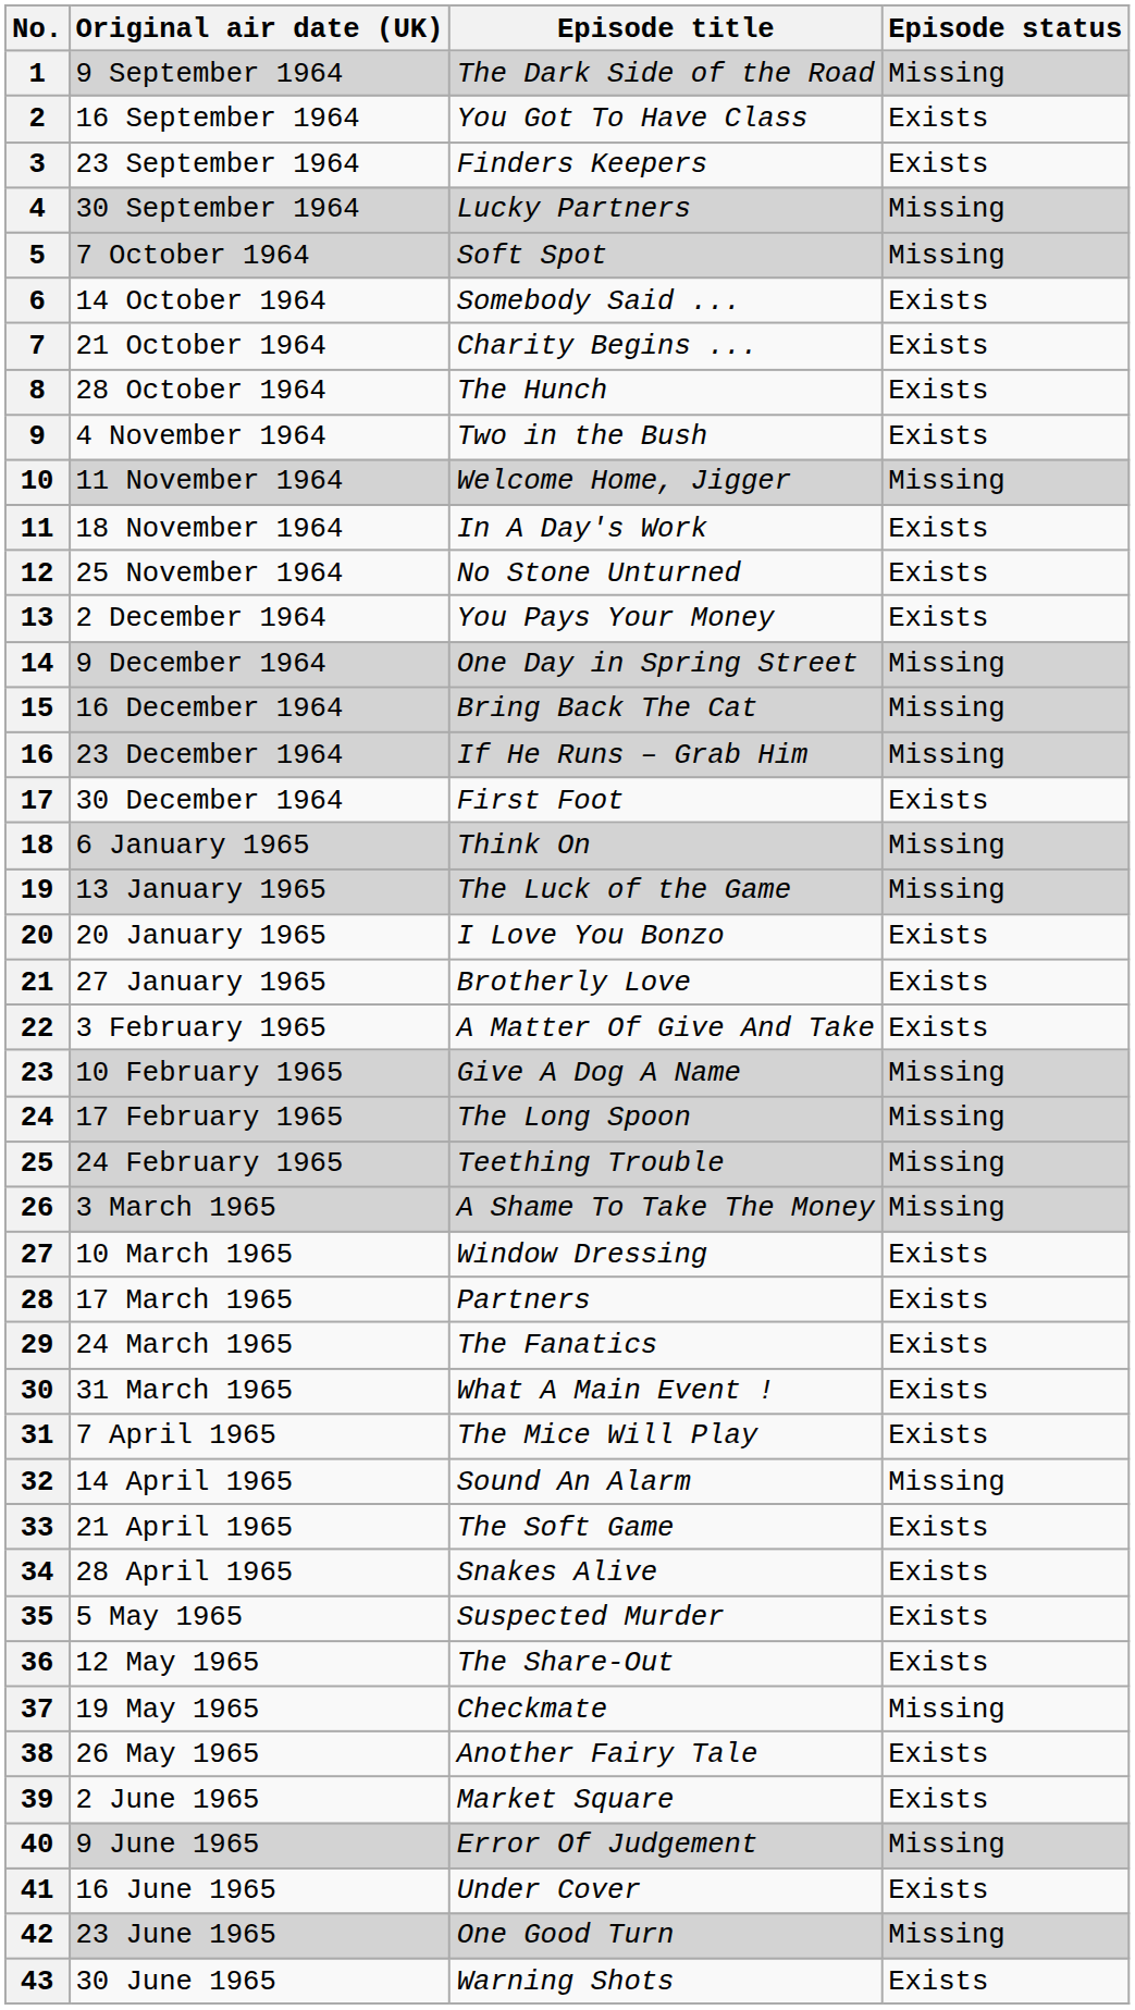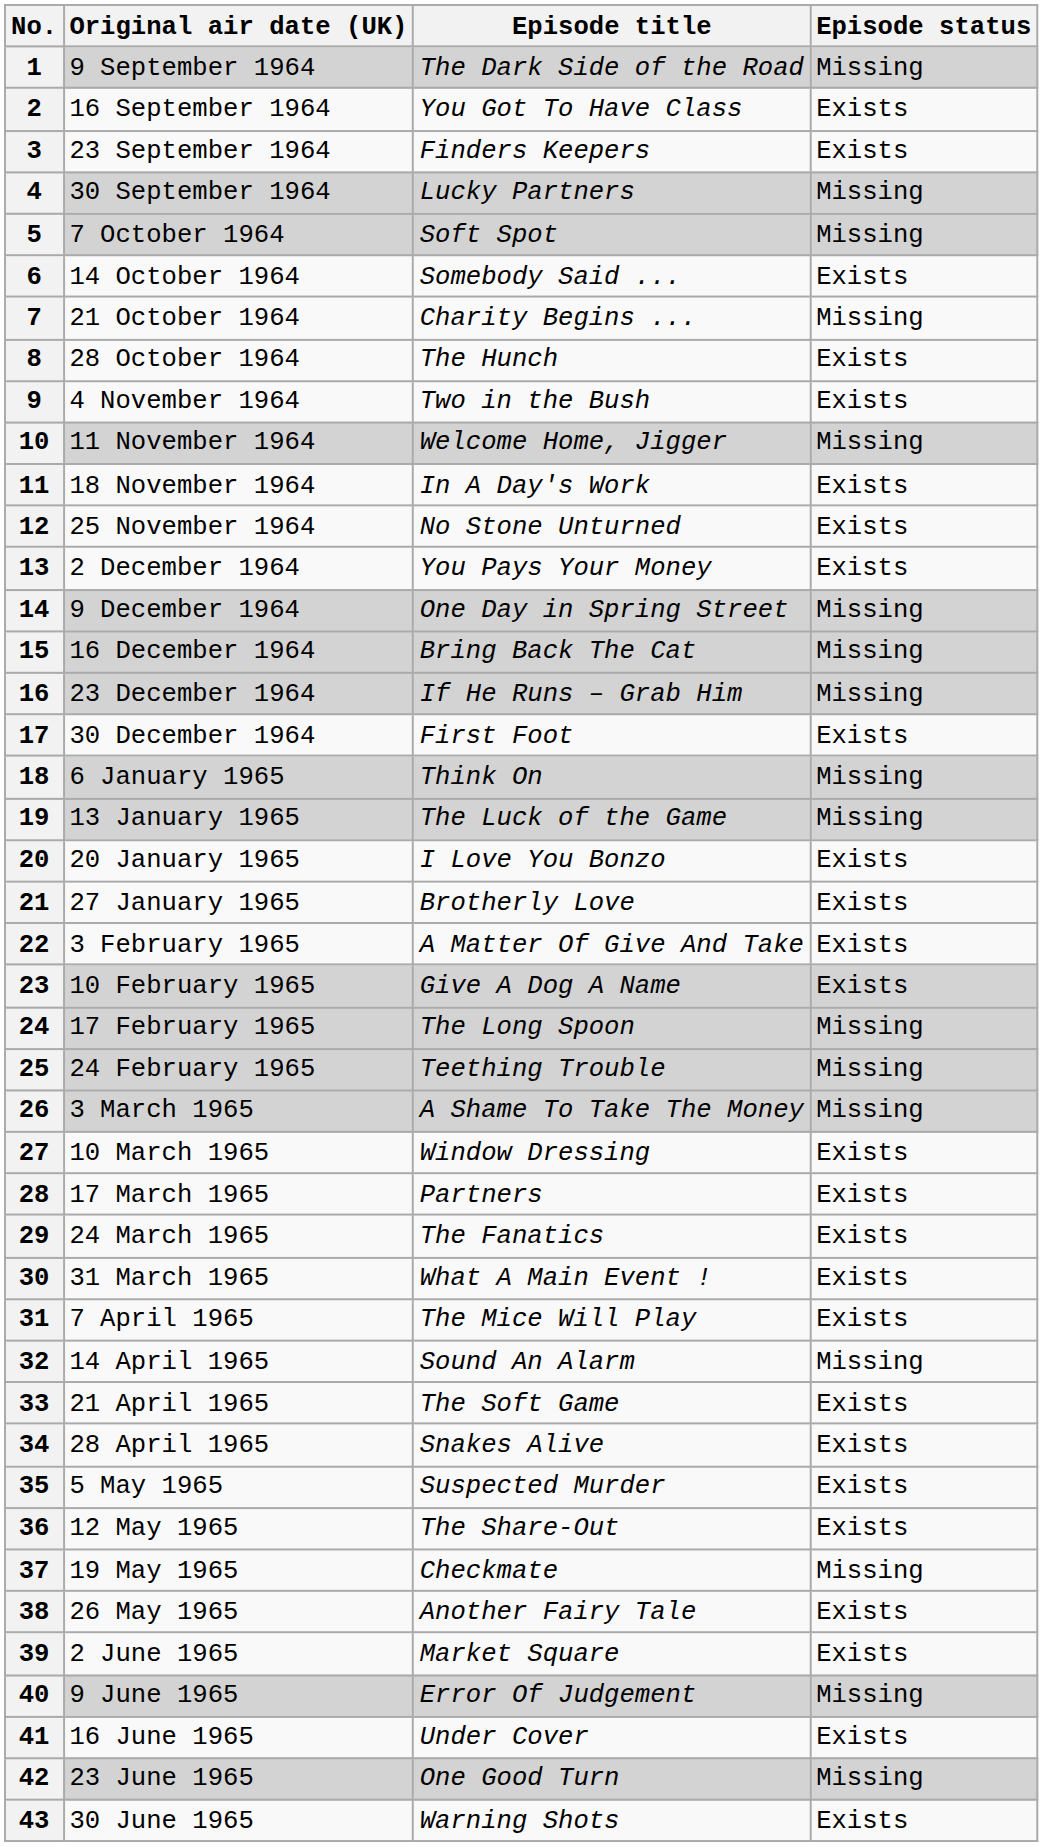 <table class="wikitable">
 <tr>
 <th>No.</th>
 <th>Original air date (UK)</th>
 <th>Episode title</th>
 <th>Episode status</th>
 </tr>
 <tr style="background:lightgrey;">
 <th style="text-align:center;">1</th>
 <td>9 September 1964</td>
 <td><em>The Dark Side of the Road</em></td>
 <td>Missing</td>
 </tr>
 <tr>
 <th style="text-align:center;">2</th>
 <td>16 September 1964</td>
 <td><em>You Got To Have Class</em></td>
 <td>Exists</td>
 </tr>
 <tr>
 <th style="text-align:center;">3</th>
 <td>23 September 1964</td>
 <td><em>Finders Keepers</em></td>
 <td>Exists</td>
 </tr>
 <tr style="background:lightgrey;">
 <th style="text-align:center;">4</th>
 <td>30 September 1964</td>
 <td><em>Lucky Partners</em></td>
 <td>Missing</td>
 </tr>
 <tr style="background:lightgrey;">
 <th style="text-align:center;">5</th>
 <td>7 October 1964</td>
 <td><em>Soft Spot</em></td>
 <td>Missing</td>
 </tr>
 <tr>
 <th style="text-align:center;">6</th>
 <td>14 October 1964</td>
 <td><em>Somebody Said ...</em></td>
 <td>Exists</td>
 </tr>
 <tr>
 <th style="text-align:center;">7</th>
 <td>21 October 1964</td>
 <td><em>Charity Begins ...</em></td>
-<td>Exists</td>
+<td>Missing</td>
 </tr>
 <tr>
 <th style="text-align:center;">8</th>
 <td>28 October 1964</td>
 <td><em>The Hunch</em></td>
 <td>Exists</td>
 </tr>
 <tr>
 <th style="text-align:center;">9</th>
 <td>4 November 1964</td>
 <td><em>Two in the Bush</em></td>
 <td>Exists</td>
 </tr>
 <tr style="background:lightgrey;">
 <th style="text-align:center;">10</th>
 <td>11 November 1964</td>
 <td><em>Welcome Home, Jigger</em></td>
 <td>Missing</td>
 </tr>
 <tr>
 <th style="text-align:center;">11</th>
 <td>18 November 1964</td>
 <td><em>In A Day's Work</em></td>
 <td>Exists</td>
 </tr>
 <tr>
 <th style="text-align:center;">12</th>
 <td>25 November 1964</td>
 <td><em>No Stone Unturned</em></td>
 <td>Exists</td>
 </tr>
 <tr>
 <th style="text-align:center;">13</th>
 <td>2 December 1964</td>
 <td><em>You Pays Your Money</em></td>
 <td>Exists</td>
 </tr>
 <tr style="background:lightgrey;">
 <th style="text-align:center;">14</th>
 <td>9 December 1964</td>
 <td><em>One Day in Spring Street</em></td>
 <td>Missing</td>
 </tr>
 <tr style="background:lightgrey;">
 <th style="text-align:center;">15</th>
 <td>16 December 1964</td>
 <td><em>Bring Back The Cat</em></td>
 <td>Missing</td>
 </tr>
 <tr style="background:lightgrey;">
 <th style="text-align:center;">16</th>
 <td>23 December 1964</td>
 <td><em>If He Runs – Grab Him</em></td>
 <td>Missing</td>
 </tr>
 <tr>
 <th style="text-align:center;">17</th>
 <td>30 December 1964</td>
 <td><em>First Foot</em></td>
 <td>Exists</td>
 </tr>
 <tr style="background:lightgrey;">
 <th style="text-align:center;">18</th>
 <td>6 January 1965</td>
 <td><em>Think On</em></td>
 <td>Missing</td>
 </tr>
 <tr style="background:lightgrey;">
 <th style="text-align:center;">19</th>
 <td>13 January 1965</td>
 <td><em>The Luck of the Game</em></td>
 <td>Missing</td>
 </tr>
 <tr>
 <th style="text-align:center;">20</th>
 <td>20 January 1965</td>
 <td><em>I Love You Bonzo</em></td>
 <td>Exists</td>
 </tr>
 <tr>
 <th style="text-align:center;">21</th>
 <td>27 January 1965</td>
 <td><em>Brotherly Love</em></td>
 <td>Exists</td>
 </tr>
 <tr>
 <th style="text-align:center;">22</th>
 <td>3 February 1965</td>
 <td><em>A Matter Of Give And Take</em></td>
 <td>Exists</td>
 </tr>
 <tr style="background:lightgrey;">
 <th style="text-align:center;">23</th>
 <td>10 February 1965</td>
 <td><em>Give A Dog A Name</em></td>
-<td>Missing</td>
+<td>Exists</td>
 </tr>
 <tr style="background:lightgrey;">
 <th style="text-align:center;">24</th>
 <td>17 February 1965</td>
 <td><em>The Long Spoon</em></td>
 <td>Missing</td>
 </tr>
 <tr style="background:lightgrey;">
 <th style="text-align:center;">25</th>
 <td>24 February 1965</td>
 <td><em>Teething Trouble</em></td>
 <td>Missing</td>
 </tr>
 <tr style="background:lightgrey;">
 <th style="text-align:center;">26</th>
 <td>3 March 1965</td>
 <td><em>A Shame To Take The Money</em></td>
 <td>Missing</td>
 </tr>
 <tr>
 <th style="text-align:center;">27</th>
 <td>10 March 1965</td>
 <td><em>Window Dressing</em></td>
 <td>Exists</td>
 </tr>
 <tr>
 <th style="text-align:center;">28</th>
 <td>17 March 1965</td>
 <td><em>Partners</em></td>
 <td>Exists</td>
 </tr>
 <tr>
 <th style="text-align:center;">29</th>
 <td>24 March 1965</td>
 <td><em>The Fanatics</em></td>
 <td>Exists</td>
 </tr>
 <tr>
 <th style="text-align:center;">30</th>
 <td>31 March 1965</td>
 <td><em>What A Main Event !</em></td>
 <td>Exists</td>
 </tr>
 <tr>
 <th style="text-align:center;">31</th>
 <td>7 April 1965</td>
 <td><em>The Mice Will Play</em></td>
 <td>Exists</td>
 </tr>
 <tr>
 <th style="text-align:center;">32</th>
 <td>14 April 1965</td>
 <td><em>Sound An Alarm</em></td>
 <td>Missing</td>
 </tr>
 <tr>
 <th style="text-align:center;">33</th>
 <td>21 April 1965</td>
 <td><em>The Soft Game</em></td>
 <td>Exists</td>
 </tr>
 <tr>
 <th style="text-align:center;">34</th>
 <td>28 April 1965</td>
 <td><em>Snakes Alive</em></td>
 <td>Exists</td>
 </tr>
 <tr>
 <th style="text-align:center;">35</th>
 <td>5 May 1965</td>
 <td><em>Suspected Murder</em></td>
 <td>Exists</td>
 </tr>
 <tr>
 <th style="text-align:center;">36</th>
 <td>12 May 1965</td>
 <td><em>The Share-Out</em></td>
 <td>Exists</td>
 </tr>
 <tr>
 <th style="text-align:center;">37</th>
 <td>19 May 1965</td>
 <td><em>Checkmate</em></td>
 <td>Missing</td>
 </tr>
 <tr>
 <th style="text-align:center;">38</th>
 <td>26 May 1965</td>
 <td><em>Another Fairy Tale</em></td>
 <td>Exists</td>
 </tr>
 <tr>
 <th style="text-align:center;">39</th>
 <td>2 June 1965</td>
 <td><em>Market Square</em></td>
 <td>Exists</td>
 </tr>
 <tr style="background:lightgrey;">
 <th style="text-align:center;">40</th>
 <td>9 June 1965</td>
 <td><em>Error Of Judgement</em></td>
 <td>Missing</td>
 </tr>
 <tr>
 <th style="text-align:center;">41</th>
 <td>16 June 1965</td>
 <td><em>Under Cover</em></td>
 <td>Exists</td>
 </tr>
 <tr style="background:lightgrey;">
 <th style="text-align:center;">42</th>
 <td>23 June 1965</td>
 <td><em>One Good Turn</em></td>
 <td>Missing</td>
 </tr>
 <tr>
 <th style="text-align:center;">43</th>
 <td>30 June 1965</td>
 <td><em>Warning Shots</em></td>
 <td>Exists</td>
 </tr>
 </table>
